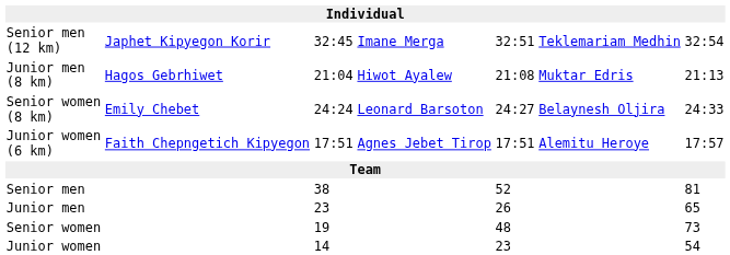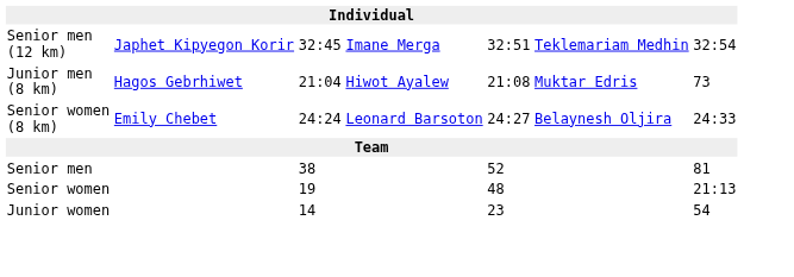 <table>
 <tr>
 <td colspan=7 bgcolor=#eeeeee style=text-align:center;><strong>Individual</strong></td>
 </tr>
 <tr>
 <td>Senior men<br>(12 km)</td>
 <td><a href='#'>Japhet Kipyegon Korir</a><br></td>
 <td>32:45</td>
 <td><a href='#'>Imane Merga</a><br></td>
 <td>32:51</td>
 <td><a href='#'>Teklemariam Medhin</a><br></td>
 <td>32:54</td>
 </tr>
 <tr>
 <td>Junior men<br>(8 km)</td>
 <td><a href='#'>Hagos Gebrhiwet</a><br></td>
 <td>21:04</td>
 <td><a href='#'>Hiwot Ayalew</a><br></td>
 <td>21:08</td>
 <td><a href='#'>Muktar Edris</a><br></td>
-<td>21:13</td>
+<td>73</td>
 </tr>
 <tr>
 <td>Senior women<br>(8 km)</td>
 <td><a href='#'>Emily Chebet</a><br></td>
 <td>24:24</td>
 <td><a href='#'>Leonard Barsoton</a><br></td>
 <td>24:27</td>
 <td><a href='#'>Belaynesh Oljira</a><br></td>
 <td>24:33</td>
-</tr>
-<tr>
-<td>Junior women<br>(6 km)</td>
-<td><a href='#'>Faith Chepngetich Kipyegon</a><br></td>
-<td>17:51</td>
-<td><a href='#'>Agnes Jebet Tirop</a><br></td>
-<td>17:51</td>
-<td><a href='#'>Alemitu Heroye</a><br></td>
-<td>17:57</td>
 </tr>
 <tr>
 <td colspan=7 bgcolor=#eeeeee style=text-align:center;><strong>Team</strong></td>
 </tr>
 <tr>
 <td>Senior men</td>
 <td></td>
 <td>38</td>
 <td></td>
 <td>52</td>
 <td></td>
 <td>81</td>
 </tr>
 <tr>
-<td>Junior men</td>
-<td></td>
-<td>23</td>
-<td></td>
-<td>26</td>
-<td></td>
-<td>65</td>
-</tr>
-<tr>
 <td>Senior women</td>
 <td></td>
 <td>19</td>
 <td></td>
 <td>48</td>
 <td></td>
-<td>73</td>
+<td>21:13</td>
 </tr>
 <tr>
 <td>Junior women</td>
 <td></td>
 <td>14</td>
 <td></td>
 <td>23</td>
 <td></td>
 <td>54</td>
 </tr>
 </table>
